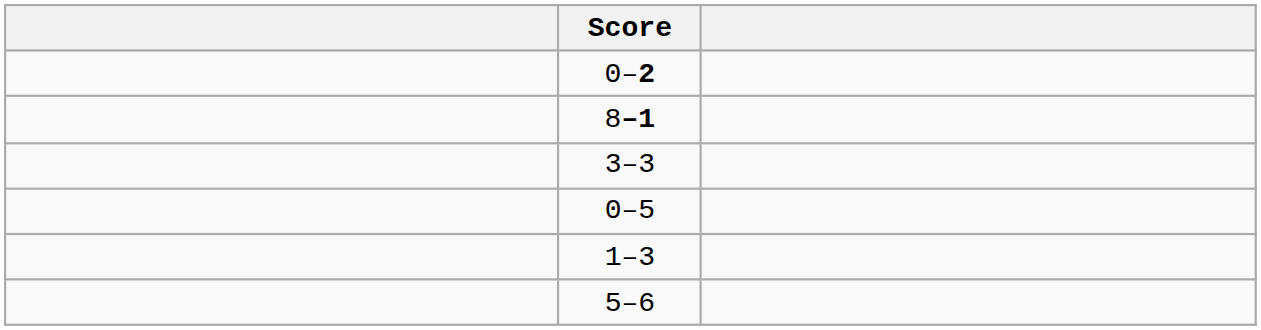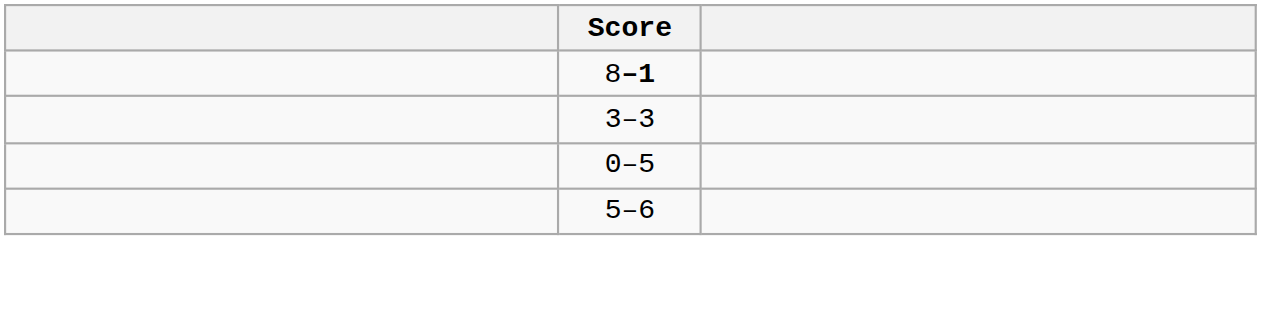 <table class="wikitable" style="text-align: center;">
 <tr>
 <th width=250></th>
 <th width=60>Score</th>
 <th width=250></th>
-</tr>
-<tr>
-<td align=left></td>
-<td>0–<strong>2</strong></td>
-<td align=left><strong></td>
 </tr>
 <tr>
 <td align=left></strong><strong></td>
 <td></strong>8<strong>–1</td>
 <td align=left></td>
 </tr>
 <tr>
 <td align=left></td>
 <td>3–3</td>
 <td align=left></td>
 </tr>
 <tr>
 <td align=left></td>
 <td>0–</strong>5<strong></td>
 <td align=left></strong><strong></td>
 </tr>
 <tr>
 <td align=left></td>
-<td>1–</strong>3<strong></td>
-<td align=left></strong><strong></td>
-</tr>
-<tr>
-<td align=left></td>
 <td>5–</strong>6<strong></td>
 <td align=left></strong><strong></td>
 </tr>
 </table>
